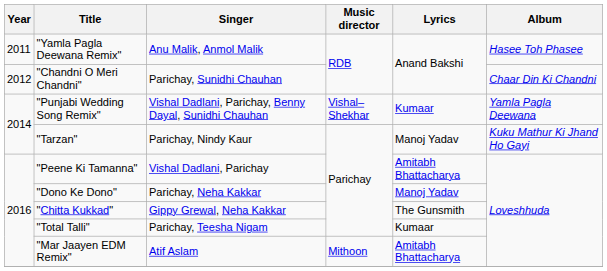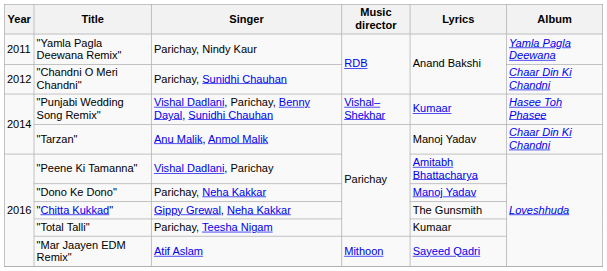 <table class="wikitable sortable">
 <tr>
 <th>Year</th>
 <th>Title</th>
 <th>Singer</th>
 <th>Music director</th>
 <th>Lyrics</th>
 <th>Album</th>
 </tr>
 <tr>
 <td>2011</td>
 <td>"Yamla Pagla Deewana Remix"</td>
-<td><a href='#'>Anu Malik</a>, <a href='#'>Anmol Malik</a></td>
+<td>Parichay, Nindy Kaur</td>
 <td rowspan=2><a href='#'>RDB</a></td>
 <td rowspan=2>Anand Bakshi</td>
-<td><em><a href='#'>Hasee Toh Phasee</a></em></td>
+<td><em><a href='#'>Yamla Pagla Deewana</a></em> </td>
 </tr>
 <tr>
 <td>2012</td>
 <td>"Chandni O Meri Chandni"</td>
 <td>Parichay, <a href='#'>Sunidhi Chauhan</a></td>
 <td><em><a href='#'>Chaar Din Ki Chandni</a></em> </td>
 </tr>
 <tr>
 <td rowspan=2>2014</td>
 <td>"Punjabi Wedding Song Remix"</td>
 <td><a href='#'>Vishal Dadlani</a>, Parichay, <a href='#'>Benny Dayal</a>, <a href='#'>Sunidhi Chauhan</a></td>
 <td><a href='#'>Vishal–Shekhar</a></td>
 <td><a href='#'>Kumaar</a></td>
-<td><em><a href='#'>Yamla Pagla Deewana</a></em> </td>
+<td><em><a href='#'>Hasee Toh Phasee</a></em></td>
 </tr>
 <tr>
 <td>"Tarzan"</td>
-<td>Parichay, Nindy Kaur</td>
+<td><a href='#'>Anu Malik</a>, <a href='#'>Anmol Malik</a></td>
 <td rowspan=5>Parichay</td>
 <td>Manoj Yadav</td>
-<td><em><a href='#'>Kuku Mathur Ki Jhand Ho Gayi</a></em></td>
+<td><em><a href='#'>Chaar Din Ki Chandni</a></em> </td>
 </tr>
 <tr>
 <td rowspan=5>2016</td>
 <td>"Peene Ki Tamanna"</td>
 <td><a href='#'>Vishal Dadlani</a>, Parichay</td>
 <td><a href='#'>Amitabh Bhattacharya</a></td>
 <td rowspan=5><em><a href='#'>Loveshhuda</a></em></td>
 </tr>
 <tr>
 <td>"Dono Ke Dono"</td>
 <td>Parichay, <a href='#'>Neha Kakkar</a></td>
 <td><a href='#'>Manoj Yadav</a></td>
 </tr>
 <tr>
 <td>"<a href='#'>Chitta Kukkad</a>"</td>
 <td><a href='#'>Gippy Grewal</a>, <a href='#'>Neha Kakkar</a></td>
 <td>The Gunsmith</td>
 </tr>
 <tr>
 <td>"Total Talli"</td>
 <td>Parichay, <a href='#'>Teesha Nigam</a></td>
 <td>Kumaar</td>
 </tr>
 <tr>
 <td>"Mar Jaayen EDM Remix"</td>
 <td><a href='#'>Atif Aslam</a></td>
 <td><a href='#'>Mithoon</a></td>
-<td><a href='#'>Amitabh Bhattacharya</a></td>
+<td><a href='#'>Sayeed Qadri</a></td>
 </tr>
 <tr>
 </tr>
 </table>
